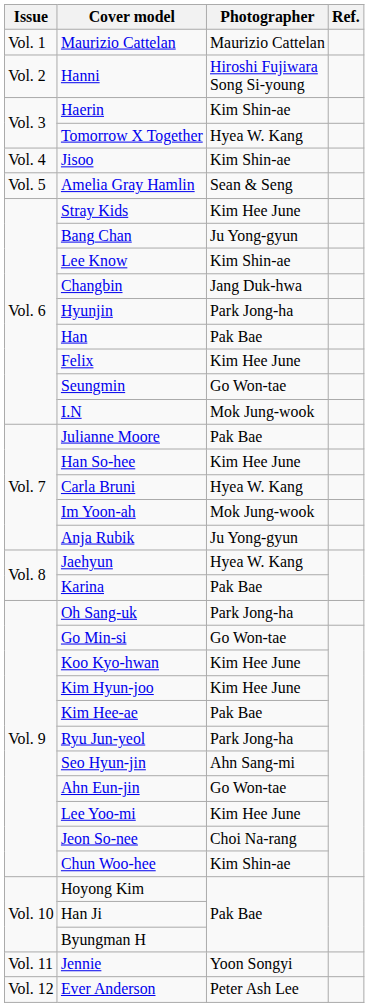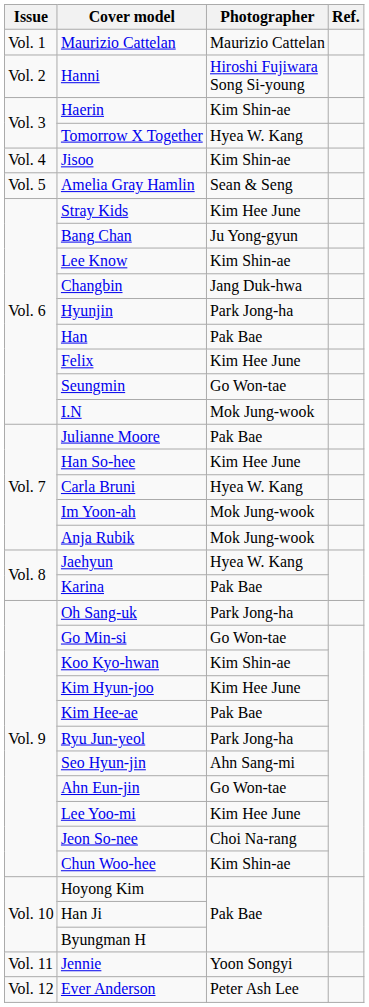 <table class="sortable wikitable">
 <tr>
 <th>Issue</th>
 <th>Cover model</th>
 <th>Photographer</th>
 <th>Ref.</th>
 </tr>
 <tr>
 <td>Vol. 1</td>
 <td><a href='#'>Maurizio Cattelan</a></td>
 <td>Maurizio Cattelan</td>
 <td></td>
 </tr>
 <tr>
 <td>Vol. 2</td>
 <td><a href='#'>Hanni</a></td>
 <td><a href='#'>Hiroshi Fujiwara</a><br>Song Si-young</td>
 <td></td>
 </tr>
 <tr>
 <td rowspan=2>Vol. 3</td>
 <td><a href='#'>Haerin</a></td>
 <td>Kim Shin-ae</td>
 <td></td>
 </tr>
 <tr>
 <td><a href='#'>Tomorrow X Together</a></td>
 <td>Hyea W. Kang</td>
 <td></td>
 </tr>
 <tr>
 <td>Vol. 4</td>
 <td><a href='#'>Jisoo</a></td>
 <td>Kim Shin-ae</td>
 <td></td>
 </tr>
 <tr>
 <td>Vol. 5</td>
 <td><a href='#'>Amelia Gray Hamlin</a></td>
 <td>Sean & Seng</td>
 <td></td>
 </tr>
 <tr>
 <td rowspan= 9>Vol. 6</td>
 <td><a href='#'>Stray Kids</a></td>
 <td>Kim Hee June</td>
 <td></td>
 </tr>
 <tr>
 <td><a href='#'>Bang Chan</a></td>
 <td>Ju Yong-gyun</td>
 <td></td>
 </tr>
 <tr>
 <td><a href='#'>Lee Know</a></td>
 <td>Kim Shin-ae</td>
 <td></td>
 </tr>
 <tr>
 <td><a href='#'>Changbin</a></td>
 <td>Jang Duk-hwa</td>
 <td></td>
 </tr>
 <tr>
 <td><a href='#'>Hyunjin</a></td>
 <td>Park Jong-ha</td>
 <td></td>
 </tr>
 <tr>
 <td><a href='#'>Han</a></td>
 <td>Pak Bae</td>
 <td></td>
 </tr>
 <tr>
 <td><a href='#'>Felix</a></td>
 <td>Kim Hee June</td>
 <td></td>
 </tr>
 <tr>
 <td><a href='#'>Seungmin</a></td>
 <td>Go Won-tae</td>
 <td></td>
 </tr>
 <tr>
 <td><a href='#'>I.N</a></td>
 <td>Mok Jung-wook</td>
 <td></td>
 </tr>
 <tr>
 <td rowspan="5">Vol. 7</td>
 <td><a href='#'>Julianne Moore</a></td>
 <td>Pak Bae</td>
 <td></td>
 </tr>
 <tr>
 <td><a href='#'>Han So-hee</a></td>
 <td>Kim Hee June</td>
 <td></td>
 </tr>
 <tr>
 <td><a href='#'>Carla Bruni</a></td>
 <td>Hyea W. Kang</td>
 <td></td>
 </tr>
 <tr>
 <td><a href='#'>Im Yoon-ah</a></td>
 <td>Mok Jung-wook</td>
 <td></td>
 </tr>
 <tr>
 <td><a href='#'>Anja Rubik</a></td>
-<td>Ju Yong-gyun</td>
+<td>Mok Jung-wook</td>
 <td></td>
 </tr>
 <tr>
 <td rowspan="2">Vol. 8</td>
 <td><a href='#'>Jaehyun</a></td>
 <td>Hyea W. Kang</td>
 <td rowspan="2"></td>
 </tr>
 <tr>
 <td><a href='#'>Karina</a></td>
 <td>Pak Bae</td>
 </tr>
 <tr>
 <td rowspan="11">Vol. 9</td>
 <td><a href='#'>Oh Sang-uk</a></td>
 <td>Park Jong-ha</td>
 <td></td>
 </tr>
 <tr>
 <td><a href='#'>Go Min-si</a></td>
 <td>Go Won-tae</td>
 <td rowspan="10"></td>
 </tr>
 <tr>
 <td><a href='#'>Koo Kyo-hwan</a></td>
-<td>Kim Hee June</td>
+<td>Kim Shin-ae</td>
 </tr>
 <tr>
 <td><a href='#'>Kim Hyun-joo</a></td>
 <td>Kim Hee June</td>
 </tr>
 <tr>
 <td><a href='#'>Kim Hee-ae</a></td>
 <td>Pak Bae</td>
 </tr>
 <tr>
 <td><a href='#'>Ryu Jun-yeol</a></td>
 <td>Park Jong-ha</td>
 </tr>
 <tr>
 <td><a href='#'>Seo Hyun-jin</a></td>
 <td>Ahn Sang-mi</td>
 </tr>
 <tr>
 <td><a href='#'>Ahn Eun-jin</a></td>
 <td>Go Won-tae</td>
 </tr>
 <tr>
 <td><a href='#'>Lee Yoo-mi</a></td>
 <td>Kim Hee June</td>
 </tr>
 <tr>
 <td><a href='#'>Jeon So-nee</a></td>
 <td>Choi Na-rang</td>
 </tr>
 <tr>
 <td><a href='#'>Chun Woo-hee</a></td>
 <td>Kim Shin-ae</td>
 </tr>
 <tr>
 <td rowspan="3">Vol. 10</td>
 <td>Hoyong Kim</td>
 <td rowspan="3">Pak Bae</td>
 <td rowspan="3"></td>
 </tr>
 <tr>
 <td>Han Ji</td>
 </tr>
 <tr>
 <td>Byungman H</td>
 </tr>
 <tr>
 <td>Vol. 11</td>
 <td><a href='#'>Jennie</a></td>
 <td>Yoon Songyi</td>
 <td></td>
 </tr>
 <tr>
 <td>Vol. 12</td>
 <td><a href='#'>Ever Anderson</a></td>
 <td>Peter Ash Lee</td>
 <td></td>
 </tr>
 </table>
